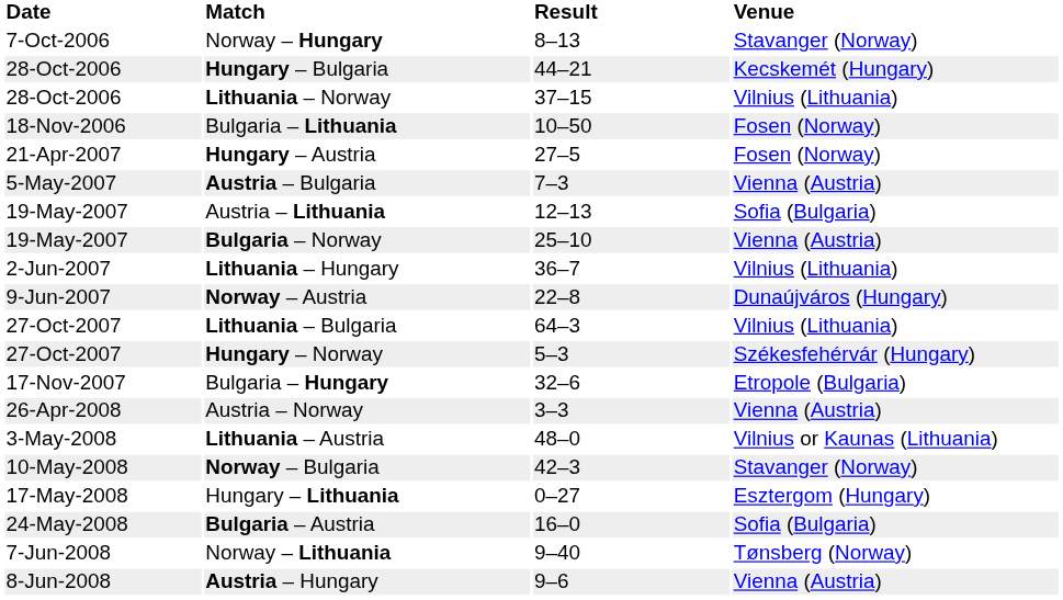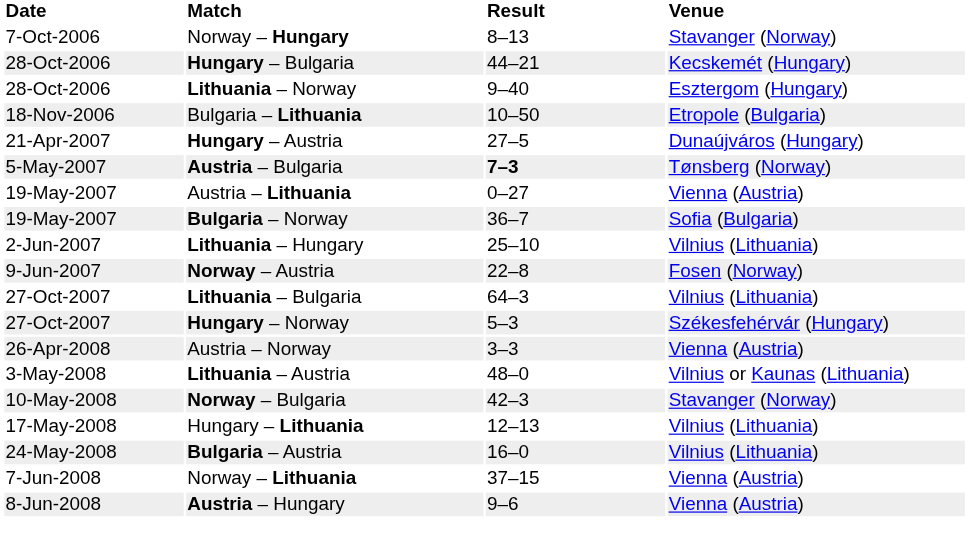 <table>
 <tr>
 <td width="150"><strong>Date</strong></td>
 <td width="250"><strong>Match</strong></td>
 <td width="150"><strong>Result</strong></td>
 <td width="250"><strong>Venue</strong></td>
 </tr>
 <tr>
 <td>7-Oct-2006</td>
 <td>Norway – <strong>Hungary</strong></td>
 <td>8–13</td>
 <td><a href='#'>Stavanger</a> (<a href='#'>Norway</a>)</td>
 </tr>
 <tr bgcolor=#eeeeee>
 <td>28-Oct-2006</td>
 <td><strong> Hungary </strong> – Bulgaria</td>
 <td>44–21</td>
 <td><a href='#'>Kecskemét</a> (<a href='#'>Hungary</a>)</td>
 </tr>
 <tr>
 <td>28-Oct-2006</td>
 <td><strong>Lithuania</strong> – Norway</td>
-<td>37–15</td>
-<td><a href='#'>Vilnius</a> (<a href='#'>Lithuania</a>)</td>
+<td>9–40</td>
+<td><a href='#'>Esztergom</a> (<a href='#'>Hungary</a>)</td>
 </tr>
 <tr bgcolor=#eeeeee>
 <td>18-Nov-2006</td>
 <td>Bulgaria – <strong>Lithuania</strong></td>
 <td>10–50</td>
-<td><a href='#'>Fosen</a> (<a href='#'>Norway</a>)</td>
+<td><a href='#'>Etropole</a> (<a href='#'>Bulgaria</a>)</td>
 </tr>
 <tr>
 <td>21-Apr-2007</td>
 <td><strong>Hungary</strong> – Austria</td>
 <td>27–5</td>
-<td><a href='#'>Fosen</a> (<a href='#'>Norway</a>)</td>
+<td><a href='#'>Dunaújváros</a> (<a href='#'>Hungary</a>)</td>
 </tr>
 <tr bgcolor=#eeeeee>
 <td>5-May-2007</td>
 <td><strong>Austria</strong> – Bulgaria</td>
-<td>7–3</td>
-<td><a href='#'>Vienna</a> (<a href='#'>Austria</a>)</td>
+<td><strong>7–3</strong></td>
+<td><a href='#'>Tønsberg</a> (<a href='#'>Norway</a>)</td>
 </tr>
 <tr>
 <td>19-May-2007</td>
 <td>Austria – <strong>Lithuania</strong></td>
-<td>12–13</td>
-<td><a href='#'>Sofia</a> (<a href='#'>Bulgaria</a>)</td>
+<td>0–27</td>
+<td><a href='#'>Vienna</a> (<a href='#'>Austria</a>)</td>
 </tr>
 <tr bgcolor=#eeeeee>
 <td>19-May-2007</td>
 <td><strong>Bulgaria</strong> – Norway</td>
-<td>25–10</td>
-<td><a href='#'>Vienna</a> (<a href='#'>Austria</a>)</td>
+<td>36–7</td>
+<td><a href='#'>Sofia</a> (<a href='#'>Bulgaria</a>)</td>
 </tr>
 <tr>
 <td>2-Jun-2007</td>
 <td><strong>Lithuania</strong> – Hungary</td>
-<td>36–7</td>
+<td>25–10</td>
 <td><a href='#'>Vilnius</a> (<a href='#'>Lithuania</a>)</td>
 </tr>
 <tr bgcolor=#eeeeee>
 <td>9-Jun-2007</td>
 <td><strong>Norway</strong> – Austria</td>
 <td>22–8</td>
-<td><a href='#'>Dunaújváros</a> (<a href='#'>Hungary</a>)</td>
+<td><a href='#'>Fosen</a> (<a href='#'>Norway</a>)</td>
 </tr>
 <tr>
 <td>27-Oct-2007</td>
 <td><strong>Lithuania</strong> – Bulgaria</td>
 <td>64–3</td>
 <td><a href='#'>Vilnius</a> (<a href='#'>Lithuania</a>)</td>
 </tr>
 <tr bgcolor=#eeeeee>
 <td>27-Oct-2007</td>
 <td><strong>Hungary</strong> – Norway</td>
 <td>5–3</td>
 <td><a href='#'>Székesfehérvár</a> (<a href='#'>Hungary</a>)</td>
-</tr>
-<tr>
-<td>17-Nov-2007</td>
-<td>Bulgaria – <strong>Hungary</strong></td>
-<td>32–6</td>
-<td><a href='#'>Etropole</a> (<a href='#'>Bulgaria</a>)</td>
 </tr>
 <tr bgcolor=#eeeeee>
 <td>26-Apr-2008</td>
 <td>Austria – Norway</td>
 <td>3–3</td>
 <td><a href='#'>Vienna</a> (<a href='#'>Austria</a>)</td>
 </tr>
 <tr>
 <td>3-May-2008</td>
 <td><strong>Lithuania</strong> – Austria</td>
 <td>48–0</td>
 <td><a href='#'>Vilnius</a> or <a href='#'>Kaunas</a> (<a href='#'>Lithuania</a>)</td>
 </tr>
 <tr bgcolor=#eeeeee>
 <td>10-May-2008</td>
 <td><strong>Norway</strong> – Bulgaria</td>
 <td>42–3</td>
 <td><a href='#'>Stavanger</a> (<a href='#'>Norway</a>)</td>
 </tr>
 <tr>
 <td>17-May-2008</td>
 <td>Hungary – <strong>Lithuania</strong></td>
-<td>0–27</td>
-<td><a href='#'>Esztergom</a> (<a href='#'>Hungary</a>)</td>
+<td>12–13</td>
+<td><a href='#'>Vilnius</a> (<a href='#'>Lithuania</a>)</td>
 </tr>
 <tr bgcolor=#eeeeee>
 <td>24-May-2008</td>
 <td><strong>Bulgaria</strong> – Austria</td>
 <td>16–0</td>
-<td><a href='#'>Sofia</a> (<a href='#'>Bulgaria</a>)</td>
+<td><a href='#'>Vilnius</a> (<a href='#'>Lithuania</a>)</td>
 </tr>
 <tr>
 <td>7-Jun-2008</td>
 <td>Norway – <strong>Lithuania</strong></td>
-<td>9–40</td>
-<td><a href='#'>Tønsberg</a> (<a href='#'>Norway</a>)</td>
+<td>37–15</td>
+<td><a href='#'>Vienna</a> (<a href='#'>Austria</a>)</td>
 </tr>
 <tr bgcolor=#eeeeee>
 <td>8-Jun-2008</td>
 <td><strong>Austria</strong> – Hungary</td>
 <td>9–6</td>
 <td><a href='#'>Vienna</a> (<a href='#'>Austria</a>)</td>
 </tr>
 </table>
